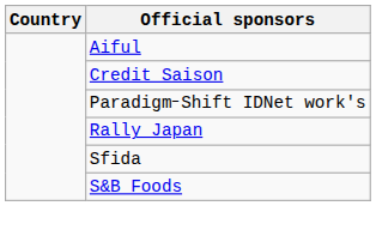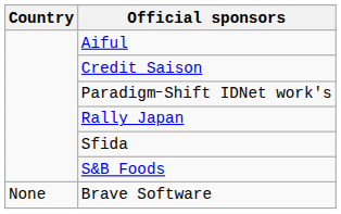 <table class="wikitable" style="text-align:left;">
 <tr>
 <th>Country</th>
 <th>Official sponsors</th>
 </tr>
 <tr>
 <td rowspan="6"></td>
 <td><a href='#'>Aiful</a></td>
 </tr>
 <tr>
 <td><a href='#'>Credit Saison</a></td>
 </tr>
 <tr>
 <td>ParadigmｰShift IDNet work's</td>
 </tr>
 <tr>
 <td><a href='#'>Rally Japan</a></td>
 </tr>
 <tr>
 <td>Sfida</td>
 </tr>
 <tr>
 <td><a href='#'>S&B Foods</a></td>
 </tr>
+<tr>
+<td>None</td>
+<td>Brave Software</td>
+</tr>
 </table>
